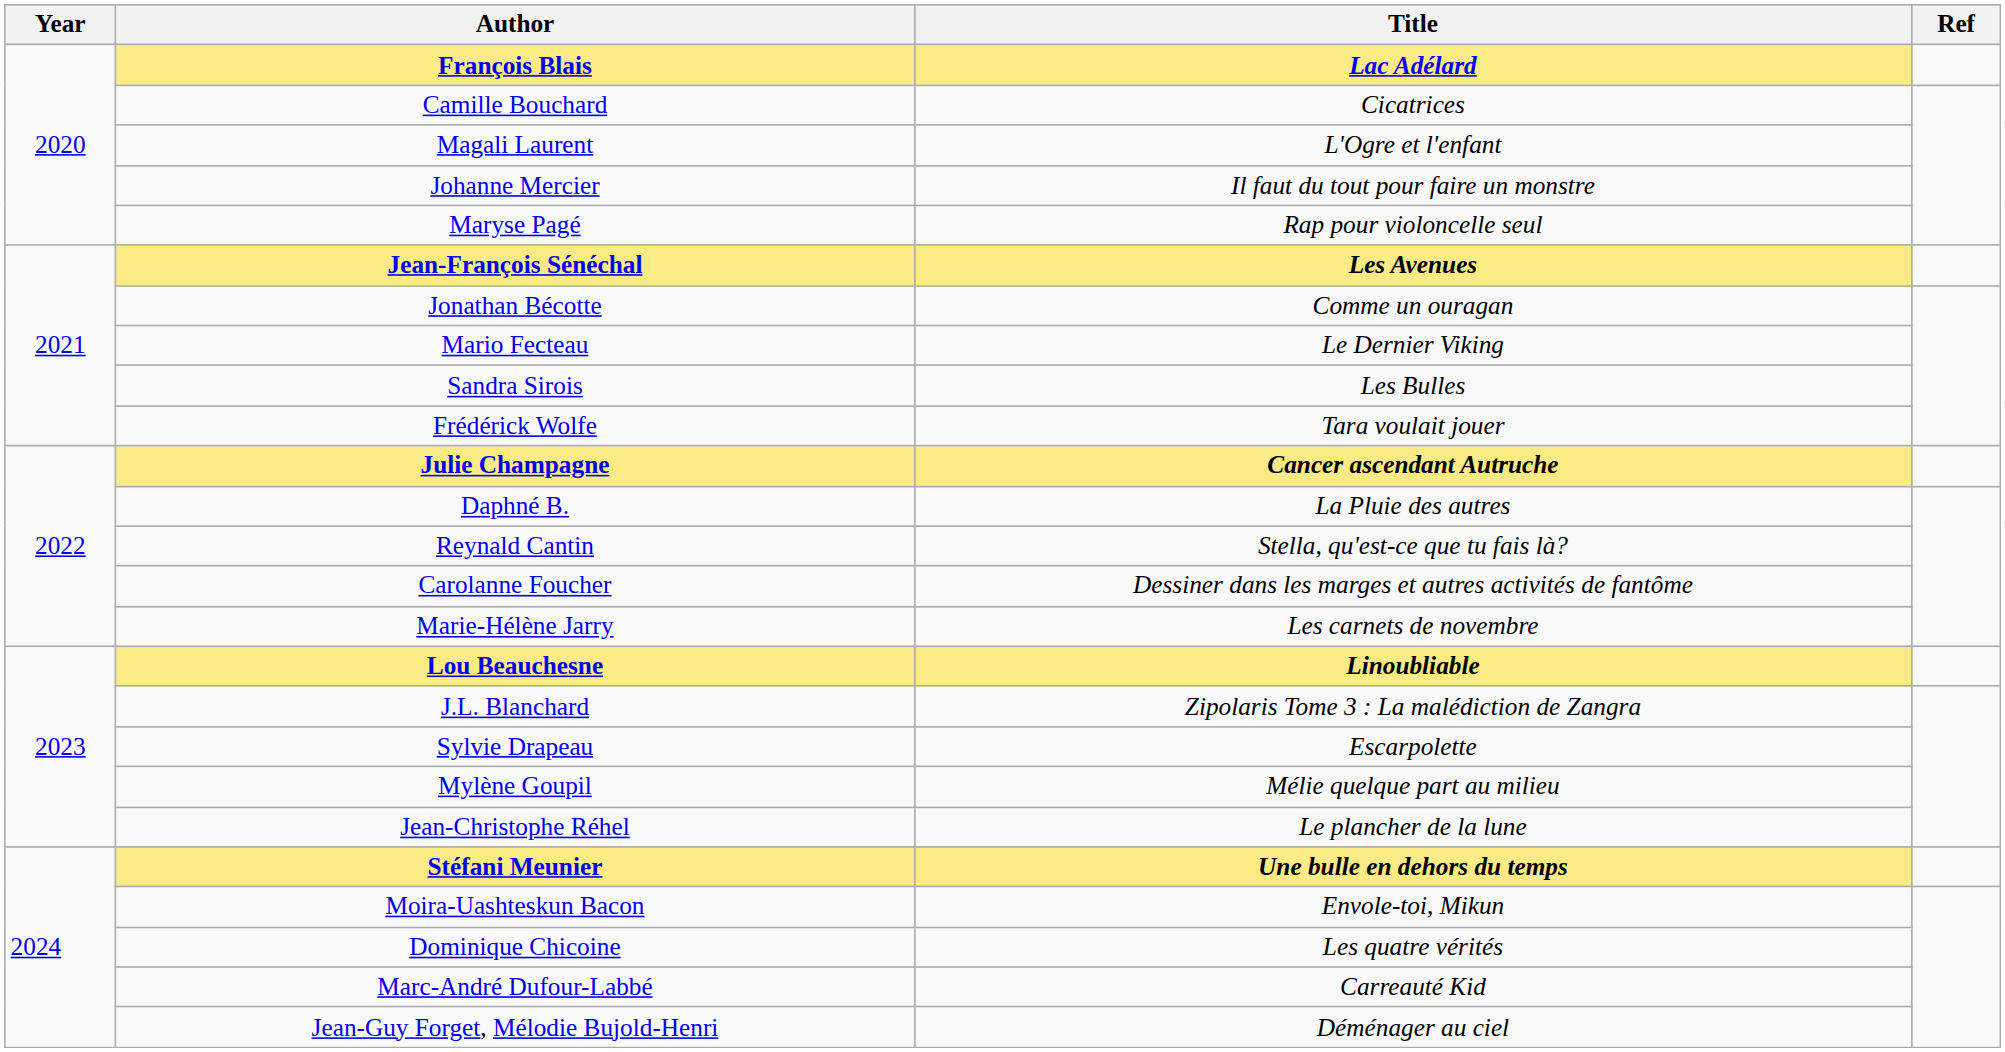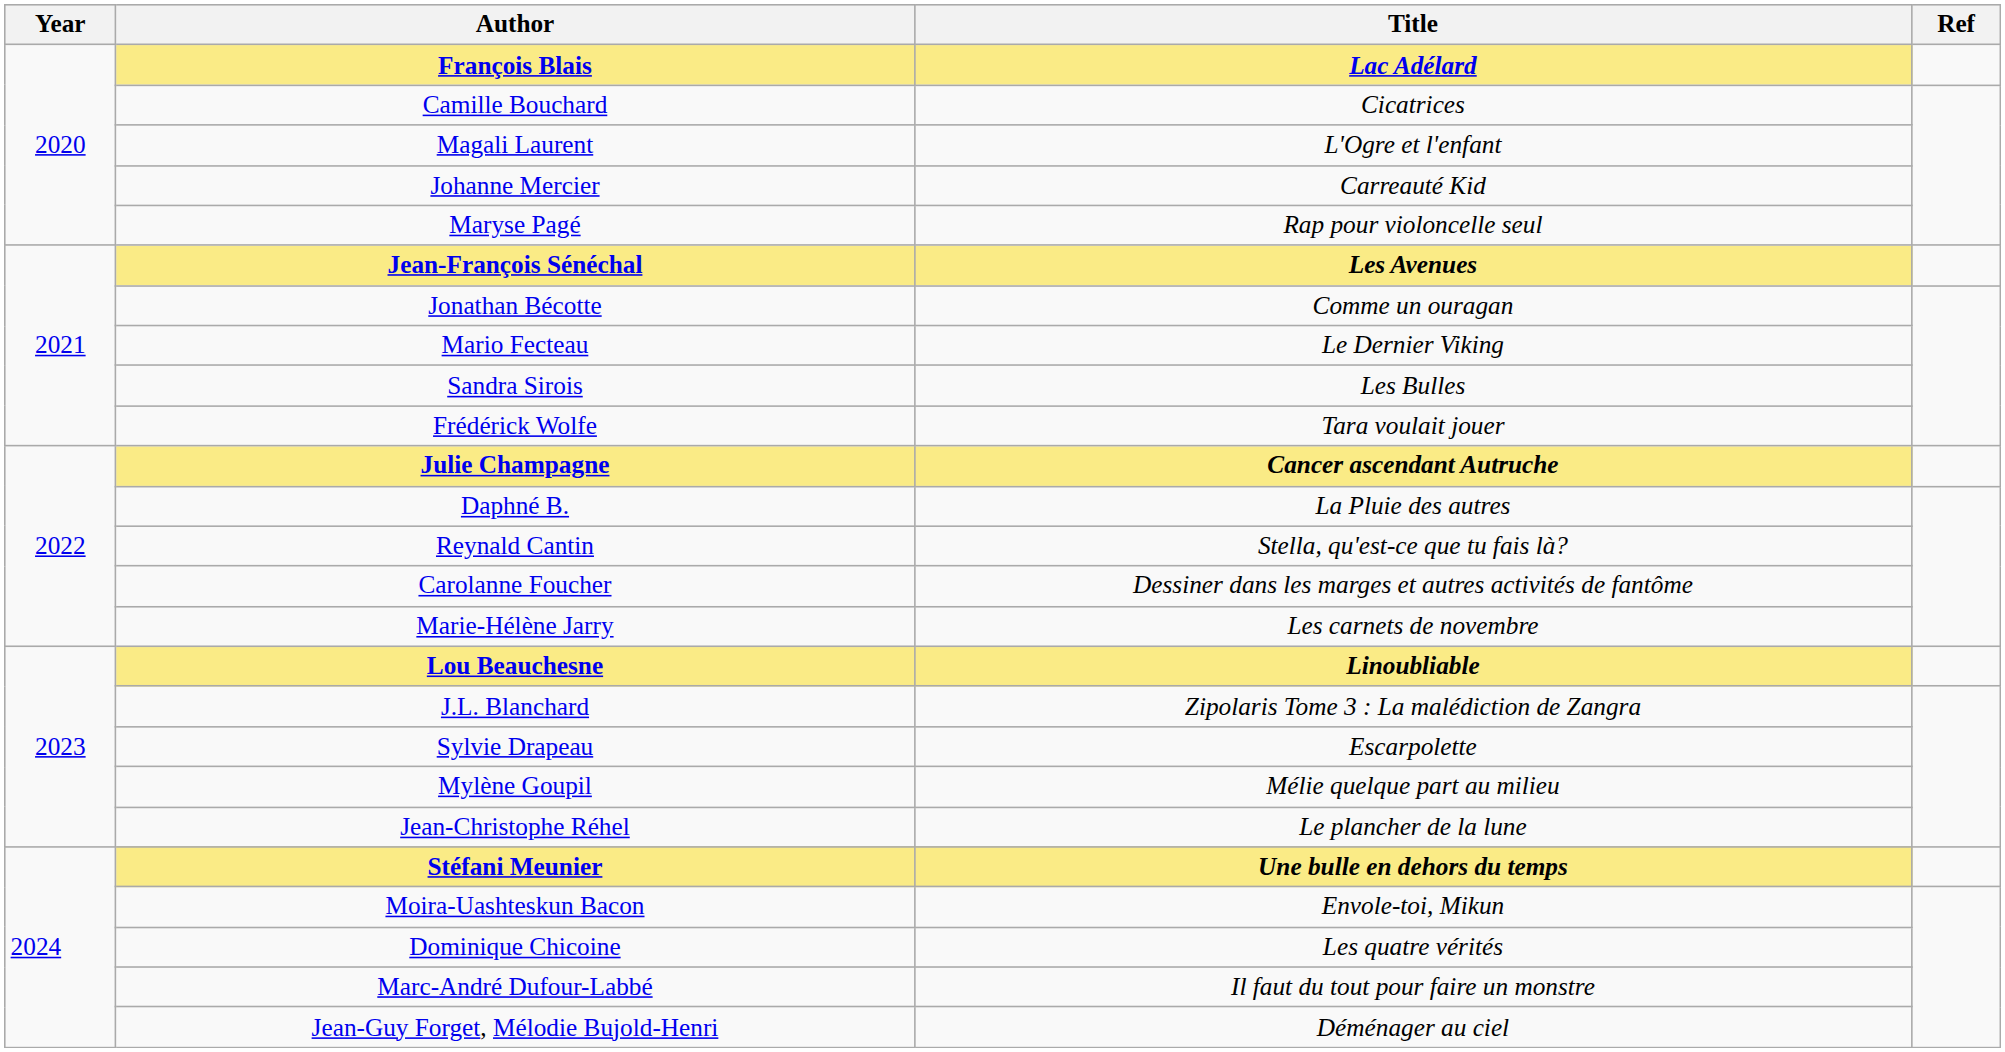 <table class="wikitable" width="100%">
 <tr>
 <th>Year</th>
 <th width="40%">Author</th>
 <th width="50%">Title</th>
 <th>Ref</th>
 </tr>
 <tr>
 <td align="center" rowspan="5"><a href='#'>2020</a></td>
 <td align="center" style="background:#FAEB86"><strong><a href='#'>François Blais</a></strong></td>
 <td align="center" style="background:#FAEB86"><strong><em><a href='#'>Lac Adélard</a></em></strong></td>
 <td align="center"></td>
 </tr>
 <tr>
 <td align="center"><a href='#'>Camille Bouchard</a></td>
 <td align="center"><em>Cicatrices</em></td>
 <td align="center" rowspan=4></td>
 </tr>
 <tr>
 <td align="center"><a href='#'>Magali Laurent</a></td>
 <td align="center"><em>L'Ogre et l'enfant</em></td>
 </tr>
 <tr>
 <td align="center"><a href='#'>Johanne Mercier</a></td>
-<td align="center"><em>Il faut du tout pour faire un monstre</em></td>
+<td align="center"><em>Carreauté Kid</em></td>
 </tr>
 <tr>
 <td align="center"><a href='#'>Maryse Pagé</a></td>
 <td align="center"><em>Rap pour violoncelle seul</em></td>
 </tr>
 <tr>
 <td rowspan="5" align="center"><a href='#'>2021</a></td>
 <td align="center" style="background:#FAEB86"><strong><a href='#'>Jean-François Sénéchal</a></strong></td>
 <td align="center" style="background:#FAEB86"><strong><em>Les Avenues</em></strong></td>
 <td align="center"></td>
 </tr>
 <tr>
 <td align="center"><a href='#'>Jonathan Bécotte</a></td>
 <td align="center"><em>Comme un ouragan</em></td>
 <td rowspan="4" align="center"></td>
 </tr>
 <tr>
 <td align="center"><a href='#'>Mario Fecteau</a></td>
 <td align="center"><em>Le Dernier Viking</em></td>
 </tr>
 <tr>
 <td align="center"><a href='#'>Sandra Sirois</a></td>
 <td align="center"><em>Les Bulles</em></td>
 </tr>
 <tr>
 <td align="center"><a href='#'>Frédérick Wolfe</a></td>
 <td align="center"><em>Tara voulait jouer</em></td>
 </tr>
 <tr>
 <td align="center" rowspan="5"><a href='#'>2022</a></td>
 <td align="center" style="background:#FAEB86"><strong><a href='#'>Julie Champagne</a></strong></td>
 <td align="center" style="background:#FAEB86"><strong><em>Cancer ascendant Autruche</em></strong></td>
 <td align="center"></td>
 </tr>
 <tr>
 <td align="center"><a href='#'>Daphné B.</a></td>
 <td align="center"><em>La Pluie des autres</em></td>
 <td align="center" rowspan=4></td>
 </tr>
 <tr>
 <td align="center"><a href='#'>Reynald Cantin</a></td>
 <td align="center"><em>Stella, qu'est-ce que tu fais là?</em></td>
 </tr>
 <tr>
 <td align="center"><a href='#'>Carolanne Foucher</a></td>
 <td align="center"><em>Dessiner dans les marges et autres activités de fantôme</em></td>
 </tr>
 <tr>
 <td align="center"><a href='#'>Marie-Hélène Jarry</a></td>
 <td align="center"><em>Les carnets de novembre</em></td>
 </tr>
 <tr>
 <td align="center" rowspan="5"><a href='#'>2023</a></td>
 <td align="center" style="background:#FAEB86"><strong><a href='#'>Lou Beauchesne</a></strong></td>
 <td align="center" style="background:#FAEB86"><strong><em>Linoubliable</em></strong></td>
 <td align="center"></td>
 </tr>
 <tr>
 <td align="center"><a href='#'>J.L. Blanchard</a></td>
 <td align="center"><em>Zipolaris Tome 3 : La malédiction de Zangra</em></td>
 <td align="center" rowspan=4></td>
 </tr>
 <tr>
 <td align="center"><a href='#'>Sylvie Drapeau</a></td>
 <td align="center"><em>Escarpolette</em></td>
 </tr>
 <tr>
 <td align="center"><a href='#'>Mylène Goupil</a></td>
 <td align="center"><em>Mélie quelque part au milieu</em></td>
 </tr>
 <tr>
 <td align="center"><a href='#'>Jean-Christophe Réhel</a></td>
 <td align="center"><em>Le plancher de la lune</em></td>
 </tr>
 <tr>
 <td rowspan="5"><a href='#'>2024</a></td>
 <td align="center" style="background:#FAEB86"><strong><a href='#'>Stéfani Meunier</a></strong></td>
 <td align="center" style="background:#FAEB86"><strong><em>Une bulle en dehors du temps</em></strong></td>
 <td align="center"></td>
 </tr>
 <tr>
 <td align="center"><a href='#'>Moira-Uashteskun Bacon</a></td>
 <td align="center"><em>Envole-toi, Mikun</em></td>
 <td align="center" rowspan=4></td>
 </tr>
 <tr>
 <td align="center"><a href='#'>Dominique Chicoine</a></td>
 <td align="center"><em>Les quatre vérités</em></td>
 </tr>
 <tr>
 <td align="center"><a href='#'>Marc-André Dufour-Labbé</a></td>
-<td align="center"><em>Carreauté Kid</em></td>
+<td align="center"><em>Il faut du tout pour faire un monstre</em></td>
 </tr>
 <tr>
 <td align="center"><a href='#'>Jean-Guy Forget</a>, <a href='#'>Mélodie Bujold-Henri</a></td>
 <td align="center"><em>Déménager au ciel</em></td>
 </tr>
 </table>
